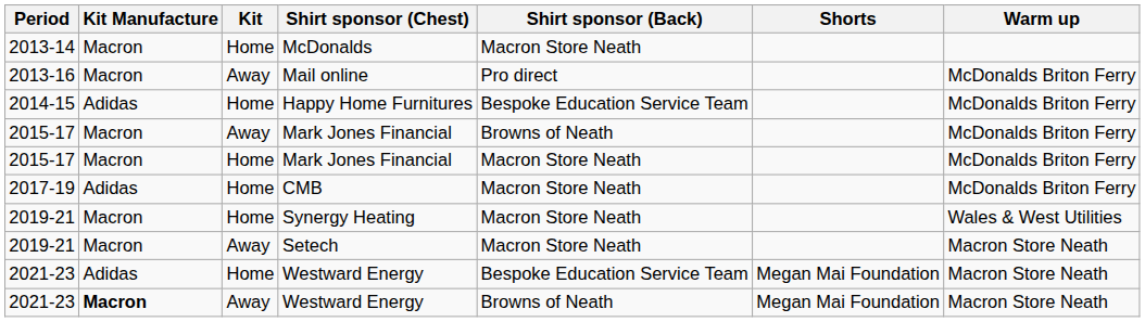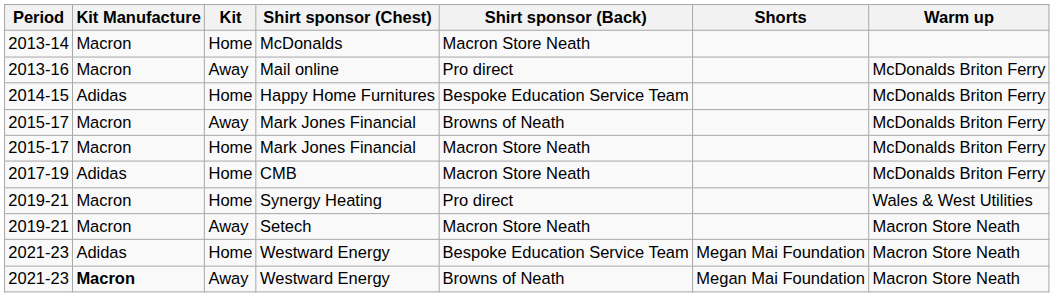 <table class="wikitable">
 <tr>
 <th>Period</th>
 <th>Kit Manufacture</th>
 <th>Kit</th>
 <th>Shirt sponsor (Chest)</th>
 <th>Shirt sponsor (Back)</th>
 <th>Shorts</th>
 <th>Warm up</th>
 </tr>
 <tr>
 <td>2013-14</td>
 <td>Macron</td>
 <td>Home</td>
 <td>McDonalds</td>
 <td>Macron Store Neath</td>
 <td></td>
 <td></td>
 </tr>
 <tr>
 <td>2013-16</td>
 <td>Macron</td>
 <td>Away</td>
 <td>Mail online</td>
 <td>Pro direct</td>
 <td></td>
 <td>McDonalds Briton Ferry</td>
 </tr>
 <tr>
 <td>2014-15</td>
 <td>Adidas</td>
 <td>Home</td>
 <td>Happy Home Furnitures</td>
 <td>Bespoke Education Service Team</td>
 <td></td>
 <td>McDonalds Briton Ferry</td>
 </tr>
 <tr>
 <td>2015-17</td>
 <td>Macron</td>
 <td>Away</td>
 <td>Mark Jones Financial</td>
 <td>Browns of Neath</td>
 <td></td>
 <td>McDonalds Briton Ferry</td>
 </tr>
 <tr>
 <td>2015-17</td>
 <td>Macron</td>
 <td>Home</td>
 <td>Mark Jones Financial</td>
 <td>Macron Store Neath</td>
 <td></td>
 <td>McDonalds Briton Ferry</td>
 </tr>
 <tr>
 <td>2017-19</td>
 <td>Adidas</td>
 <td>Home</td>
 <td>CMB</td>
 <td>Macron Store Neath</td>
 <td></td>
 <td>McDonalds Briton Ferry</td>
 </tr>
 <tr>
 <td>2019-21</td>
 <td>Macron</td>
 <td>Home</td>
 <td>Synergy Heating</td>
-<td>Macron Store Neath</td>
+<td>Pro direct</td>
 <td></td>
 <td>Wales & West Utilities</td>
 </tr>
 <tr>
 <td>2019-21</td>
 <td>Macron</td>
 <td>Away</td>
 <td>Setech</td>
 <td>Macron Store Neath</td>
 <td></td>
 <td>Macron Store Neath</td>
 </tr>
 <tr>
 <td>2021-23</td>
 <td>Adidas</td>
 <td>Home</td>
 <td>Westward Energy</td>
 <td>Bespoke Education Service Team</td>
 <td>Megan Mai Foundation</td>
 <td>Macron Store Neath</td>
 </tr>
 <tr>
 <td>2021-23</td>
 <td><strong>Macron</strong></td>
 <td>Away</td>
 <td>Westward Energy</td>
 <td>Browns of Neath</td>
 <td>Megan Mai Foundation</td>
 <td>Macron Store Neath</td>
 </tr>
 </table>
